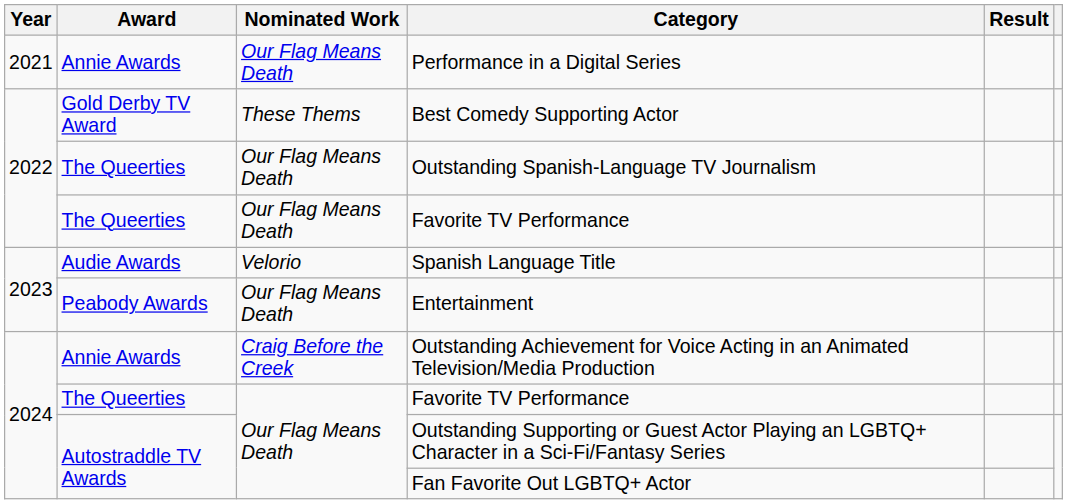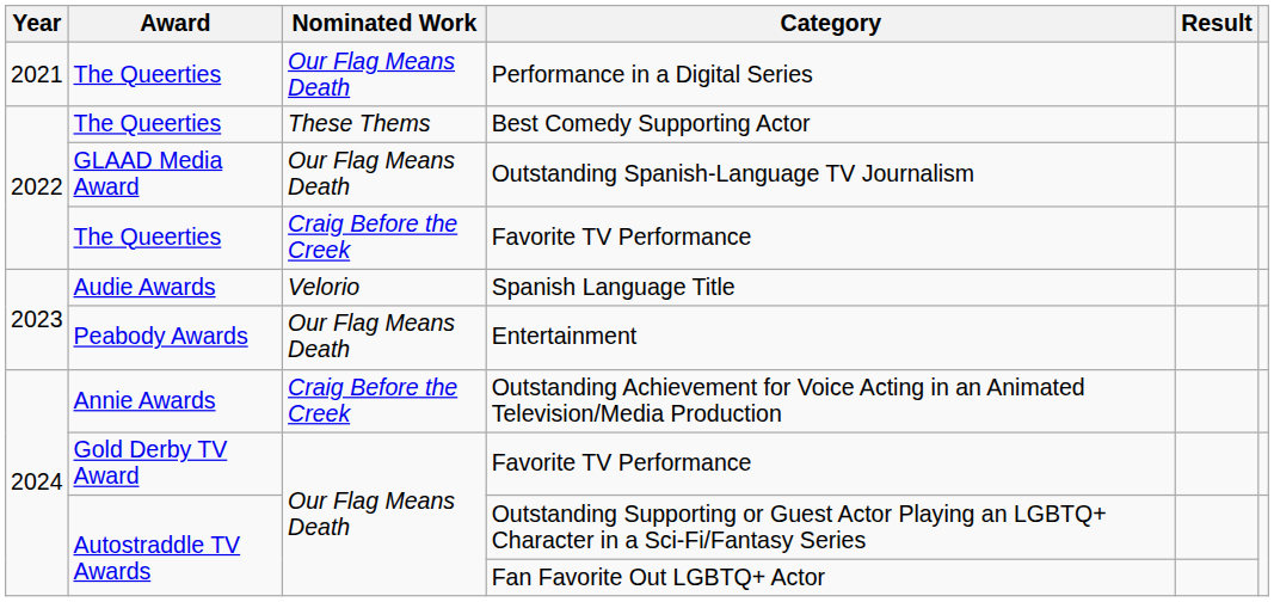 <table class="wikitable plainrowheaders sortable">
 <tr>
 <th scope="col">Year</th>
 <th scope="col">Award</th>
 <th scope="col">Nominated Work</th>
 <th scope="col">Category</th>
 <th scope="col">Result</th>
 <th scope="col" class="unsortable"></th>
 </tr>
 <tr>
 <td style="text-align:center">2021</td>
-<td><a href='#'>Annie Awards</a></td>
+<td><a href='#'>The Queerties</a></td>
 <td><em><a href='#'>Our Flag Means Death</a></em></td>
 <td>Performance in a Digital Series</td>
 <td></td>
 <td style="text-align:center"></td>
 </tr>
 <tr>
 <td rowspan="3" style="text-align:center">2022</td>
-<td><a href='#'>Gold Derby TV Award</a></td>
+<td><a href='#'>The Queerties</a></td>
 <td><em>These Thems</em></td>
 <td>Best Comedy Supporting Actor</td>
 <td></td>
 <td style="text-align:center"></td>
 </tr>
 <tr>
-<td><a href='#'>The Queerties</a></td>
+<td><a href='#'>GLAAD Media Award</a></td>
 <td><em>Our Flag Means Death</em></td>
 <td>Outstanding Spanish-Language TV Journalism</td>
 <td></td>
 <td style="text-align:center"></td>
 </tr>
 <tr>
 <td><a href='#'>The Queerties</a></td>
-<td><em>Our Flag Means Death</em></td>
+<td><em><a href='#'>Craig Before the Creek</a></em></td>
 <td>Favorite TV Performance</td>
 <td></td>
 <td style="text-align:center"></td>
 </tr>
 <tr>
 <td rowspan="2" style="text-align:center">2023</td>
 <td><a href='#'>Audie Awards</a></td>
 <td><em>Velorio</em></td>
 <td>Spanish Language Title</td>
 <td></td>
 <td style="text-align:center"></td>
 </tr>
 <tr>
 <td><a href='#'>Peabody Awards</a></td>
 <td><em>Our Flag Means Death</em></td>
 <td>Entertainment</td>
 <td></td>
 <td style="text-align:center"></td>
 </tr>
 <tr>
 <td rowspan="4" style="text-align:center">2024</td>
 <td><a href='#'>Annie Awards</a></td>
 <td><em><a href='#'>Craig Before the Creek</a></em></td>
 <td>Outstanding Achievement for Voice Acting in an Animated Television/Media Production</td>
 <td></td>
 <td style="text-align:center"></td>
 </tr>
 <tr>
-<td><a href='#'>The Queerties</a></td>
+<td><a href='#'>Gold Derby TV Award</a></td>
 <td rowspan="3"><em>Our Flag Means Death</em></td>
 <td>Favorite TV Performance</td>
 <td></td>
 <td style="text-align:center"></td>
 </tr>
 <tr>
 <td rowspan="2"><br><a href='#'>Autostraddle TV Awards</a></td>
 <td>Outstanding Supporting or Guest Actor Playing an LGBTQ+ Character in a Sci-Fi/Fantasy Series</td>
 <td></td>
 <td rowspan="2" align="center"><br></td>
 </tr>
 <tr>
 <td>Fan Favorite Out LGBTQ+ Actor</td>
 <td></td>
 </tr>
 </table>
